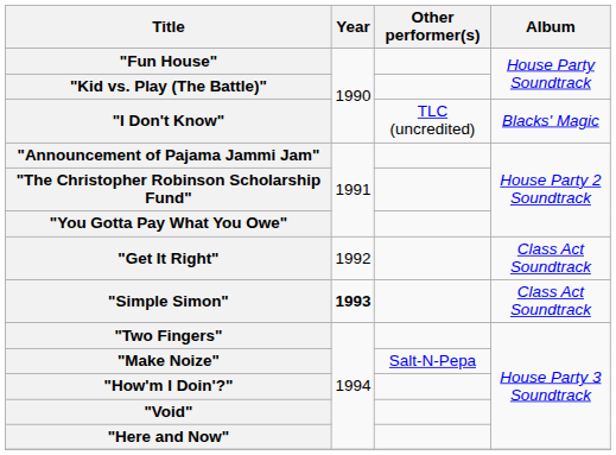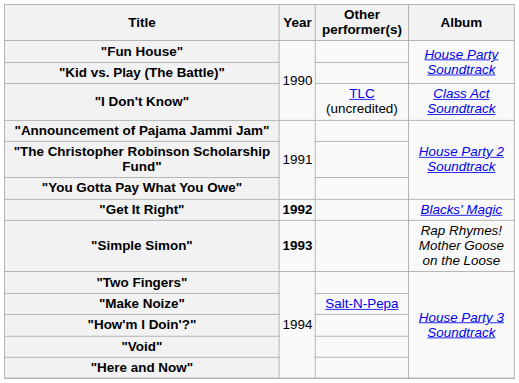 <table class="wikitable plainrowheaders" style="text-align:center;">
 <tr>
 <th scope="col" style="width:20em;">Title</th>
 <th scope="col">Year</th>
 <th scope="col">Other performer(s)</th>
 <th scope="col">Album</th>
 </tr>
 <tr>
 <th scope="row">"Fun House"</th>
 <td rowspan="3">1990</td>
 <td></td>
 <td rowspan="2"><a href='#'><em>House Party Soundtrack</em></a></td>
 </tr>
 <tr>
 <th scope="row">"Kid vs. Play  (The Battle)"</th>
 <td></td>
 </tr>
 <tr>
 <th scope="row">"I Don't Know"</th>
 <td><a href='#'>TLC</a>  (uncredited)</td>
-<td><em><a href='#'>Blacks' Magic</a></em></td>
+<td><em><a href='#'>Class Act Soundtrack</a></em></td>
 </tr>
 <tr>
 <th scope="row">"Announcement of Pajama Jammi Jam"</th>
 <td rowspan="3">1991</td>
 <td></td>
 <td rowspan="3"><a href='#'><em>House Party 2 Soundtrack</em></a></td>
 </tr>
 <tr>
 <th scope="row">"The Christopher Robinson Scholarship Fund"</th>
 <td></td>
 </tr>
 <tr>
 <th scope="row">"You Gotta Pay What You Owe"</th>
 <td></td>
 </tr>
 <tr>
 <th scope="row">"Get It Right"</th>
-<td>1992</td>
+<td><strong>1992</strong></td>
 <td></td>
-<td><em><a href='#'>Class Act Soundtrack</a></em></td>
+<td><em><a href='#'>Blacks' Magic</a></em></td>
 </tr>
 <tr>
 <th scope="row">"Simple Simon"</th>
 <td><strong>1993</strong></td>
 <td></td>
-<td><em><a href='#'>Class Act Soundtrack</a></em></td>
+<td><em>Rap Rhymes! Mother Goose on the Loose</em></td>
 </tr>
 <tr>
 <th scope="row">"Two Fingers"</th>
 <td rowspan="5">1994</td>
 <td></td>
 <td rowspan="5"><a href='#'><em>House Party 3 Soundtrack</em></a></td>
 </tr>
 <tr>
 <th scope="row">"Make Noize"</th>
 <td><a href='#'>Salt-N-Pepa</a></td>
 </tr>
 <tr>
 <th scope="row">"How'm I Doin'?"</th>
 <td></td>
 </tr>
 <tr>
 <th scope="row">"Void"</th>
 <td></td>
 </tr>
 <tr>
 <th scope="row">"Here and Now"</th>
 <td></td>
 </tr>
 <tr>
 </tr>
 </table>
